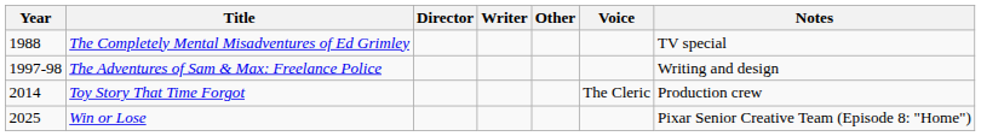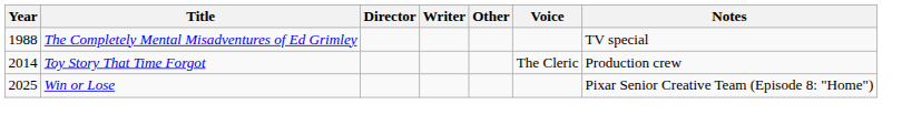 <table class="wikitable">
 <tr>
 <th>Year</th>
 <th>Title</th>
 <th>Director</th>
 <th>Writer</th>
 <th>Other</th>
 <th>Voice</th>
 <th>Notes</th>
 </tr>
 <tr>
 <td>1988</td>
 <td><em><a href='#'>The Completely Mental Misadventures of Ed Grimley</a></em></td>
 <td></td>
 <td></td>
 <td></td>
 <td></td>
 <td>TV special</td>
 </tr>
 <tr>
-<td>1997-98</td>
-<td><em><a href='#'>The Adventures of Sam & Max: Freelance Police</a></em></td>
-<td></td>
-<td></td>
-<td></td>
-<td></td>
-<td>Writing and design</td>
-</tr>
-<tr>
 <td>2014</td>
 <td><em><a href='#'>Toy Story That Time Forgot</a></em></td>
 <td></td>
 <td></td>
 <td></td>
 <td>The Cleric</td>
 <td>Production crew</td>
 </tr>
 <tr>
 <td>2025</td>
 <td><em><a href='#'>Win or Lose</a></em></td>
 <td></td>
 <td></td>
 <td></td>
 <td></td>
 <td>Pixar Senior Creative Team (Episode 8: "Home")</td>
 </tr>
 </table>
